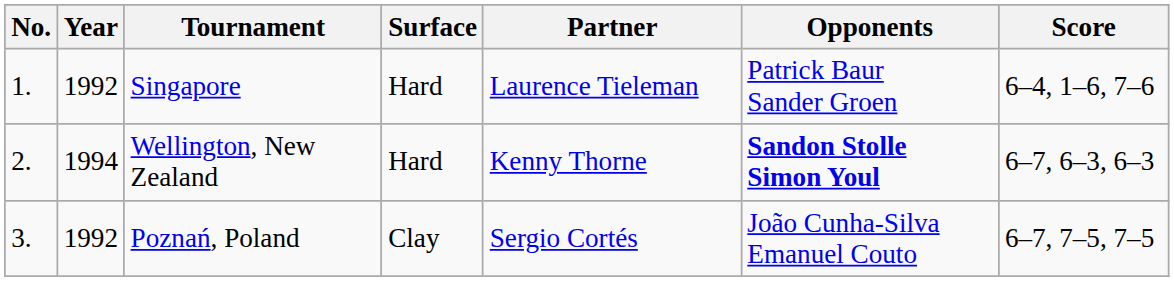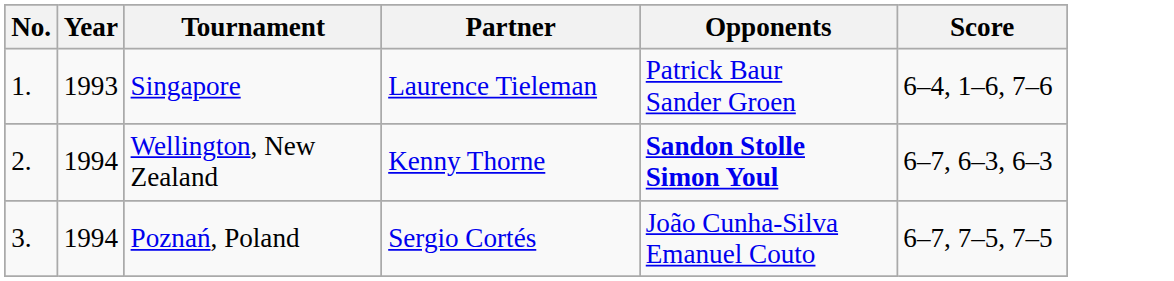 <table class="sortable wikitable" style=font-size:97%>
 <tr>
 <th style="width:20px">No.</th>
 <th style="width:30px">Year</th>
 <th style="width:140px">Tournament</th>
-<th style="width:50px">Surface</th>
 <th style="width:140px">Partner</th>
 <th style="width:140px">Opponents</th>
 <th style="width:90px" class="unsortable">Score</th>
 </tr>
 <tr>
 <td>1.</td>
-<td>1992</td>
+<td>1993</td>
 <td><a href='#'>Singapore</a></td>
-<td>Hard</td>
 <td> <a href='#'>Laurence Tieleman</a></td>
 <td> <a href='#'>Patrick Baur</a><br> <a href='#'>Sander Groen</a></td>
 <td>6–4, 1–6, 7–6</td>
 </tr>
 <tr>
 <td>2.</td>
 <td>1994</td>
 <td><a href='#'>Wellington</a>, New Zealand</td>
-<td>Hard</td>
 <td> <a href='#'>Kenny Thorne</a></td>
 <td><strong> <a href='#'>Sandon Stolle</a><br> <a href='#'>Simon Youl</a></strong></td>
 <td>6–7, 6–3, 6–3</td>
 </tr>
 <tr>
 <td>3.</td>
-<td>1992</td>
+<td>1994</td>
 <td><a href='#'>Poznań</a>, Poland</td>
-<td>Clay</td>
 <td> <a href='#'>Sergio Cortés</a></td>
 <td> <a href='#'>João Cunha-Silva</a><br> <a href='#'>Emanuel Couto</a></td>
 <td>6–7, 7–5, 7–5</td>
 </tr>
 </table>
